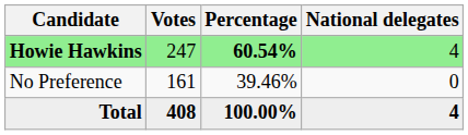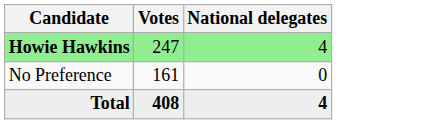 <table class="wikitable" style="text-align:right;">
 <tr>
 <th>Candidate</th>
 <th>Votes</th>
-<th>Percentage</th>
 <th>National delegates</th>
 </tr>
 <tr style="background:lightgreen;">
 <td style="text-align:left;"><strong>Howie Hawkins</strong></td>
 <td>247</td>
-<td><strong>60.54%</strong></td>
 <td>4</td>
 </tr>
 <tr>
 <td style="text-align:left;">No Preference</td>
 <td>161</td>
-<td>39.46%</td>
 <td>0</td>
 </tr>
 <tr style="background:#eee;">
 <td style="margin-right:0.50px"><strong>Total</strong></td>
 <td style="margin-right:0.50px"><strong>408</strong></td>
-<td style="margin-right:0.50px"><strong>100.00%</strong></td>
 <td style="margin-right:0.50px"><strong>4</strong></td>
 </tr>
 </table>
